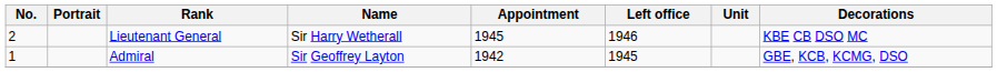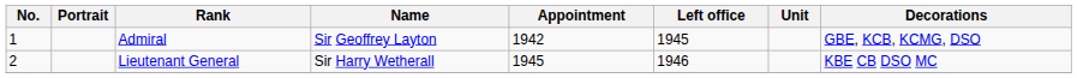 <table class="wikitable" style="width:95%; margin:0 auto;">
 <tr>
 <th bgcolor="#CCCCCC">No.</th>
 <th width=6% bgcolor="#CCCCCC">Portrait</th>
 <th bgcolor="#CCCCCC">Rank</th>
 <th bgcolor="#CCCCCC">Name</th>
 <th bgcolor="#CCCCCC">Appointment</th>
 <th bgcolor="#CCCCCC">Left office</th>
 <th bgcolor="#CCCCCC">Unit</th>
 <th bgcolor="#CCCCCC">Decorations</th>
 </tr>
 <tr>
+<td>1</td>
+<td></td>
+<td><a href='#'>Admiral</a></td>
+<td><a href='#'>Sir</a> <a href='#'>Geoffrey Layton</a></td>
+<td>1942</td>
+<td>1945</td>
+<td></td>
+<td><a href='#'>GBE</a>, <a href='#'>KCB</a>, <a href='#'>KCMG</a>, <a href='#'>DSO</a></td>
+</tr>
+<tr>
 <td>2</td>
 <td></td>
 <td><a href='#'>Lieutenant General</a></td>
 <td>Sir <a href='#'>Harry Wetherall</a></td>
 <td>1945</td>
 <td>1946</td>
 <td></td>
 <td><a href='#'>KBE</a> <a href='#'>CB</a> <a href='#'>DSO</a> <a href='#'>MC</a></td>
 </tr>
 <tr>
-<td>1</td>
-<td></td>
-<td><a href='#'>Admiral</a></td>
-<td><a href='#'>Sir</a> <a href='#'>Geoffrey Layton</a></td>
-<td>1942</td>
-<td>1945</td>
-<td></td>
-<td><a href='#'>GBE</a>, <a href='#'>KCB</a>, <a href='#'>KCMG</a>, <a href='#'>DSO</a></td>
-</tr>
-<tr>
 </tr>
 </table>
